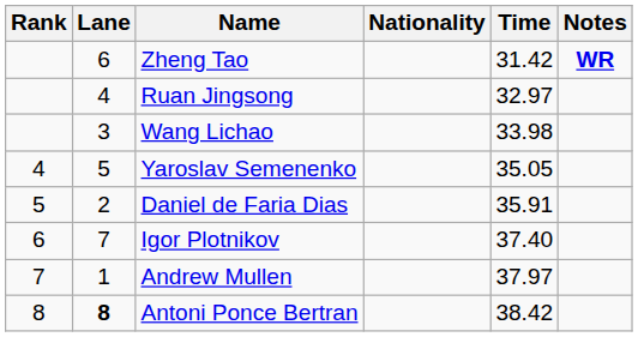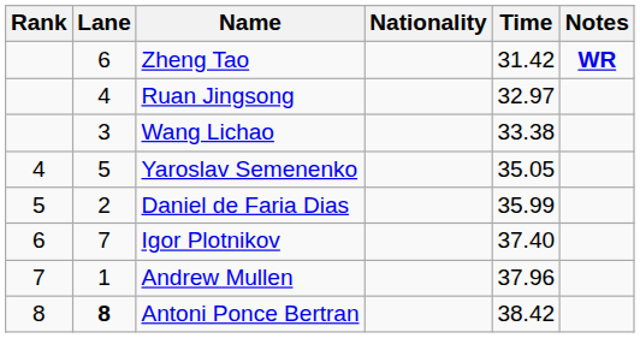 <table class="wikitable sortable" style="text-align:center">
 <tr>
 <th>Rank</th>
 <th>Lane</th>
 <th>Name</th>
 <th>Nationality</th>
 <th>Time</th>
 <th>Notes</th>
 </tr>
 <tr>
 <td></td>
 <td>6</td>
 <td align=left><a href='#'>Zheng Tao</a></td>
 <td align=left></td>
 <td>31.42</td>
 <td><strong><a href='#'>WR</a></strong></td>
 </tr>
 <tr>
 <td></td>
 <td>4</td>
 <td align=left><a href='#'>Ruan Jingsong</a></td>
 <td align=left></td>
 <td>32.97</td>
 <td></td>
 </tr>
 <tr>
 <td></td>
 <td>3</td>
 <td align=left><a href='#'>Wang Lichao</a></td>
 <td align=left></td>
-<td>33.98</td>
+<td>33.38</td>
 <td></td>
 </tr>
 <tr>
 <td>4</td>
 <td>5</td>
 <td align=left><a href='#'>Yaroslav Semenenko</a></td>
 <td align=left></td>
 <td>35.05</td>
 <td></td>
 </tr>
 <tr>
 <td>5</td>
 <td>2</td>
 <td align=left><a href='#'>Daniel de Faria Dias</a></td>
 <td align=left></td>
-<td>35.91</td>
+<td>35.99</td>
 <td></td>
 </tr>
 <tr>
 <td>6</td>
 <td>7</td>
 <td align=left><a href='#'>Igor Plotnikov</a></td>
 <td align=left></td>
 <td>37.40</td>
 <td></td>
 </tr>
 <tr>
 <td>7</td>
 <td>1</td>
 <td align=left><a href='#'>Andrew Mullen</a></td>
 <td align=left></td>
-<td>37.97</td>
+<td>37.96</td>
 <td></td>
 </tr>
 <tr>
 <td>8</td>
 <td><strong>8</strong></td>
 <td align=left><a href='#'>Antoni Ponce Bertran</a></td>
 <td align=left></td>
 <td>38.42</td>
 <td></td>
 </tr>
 </table>
